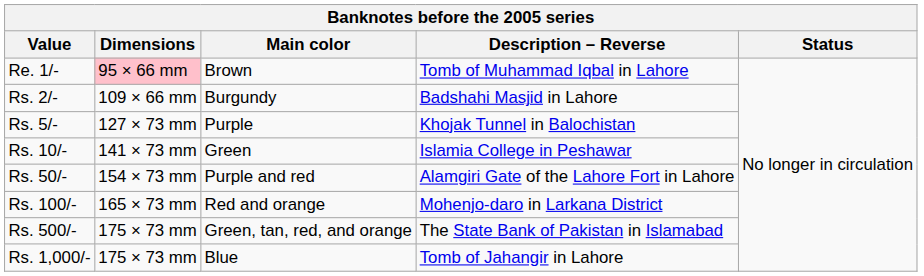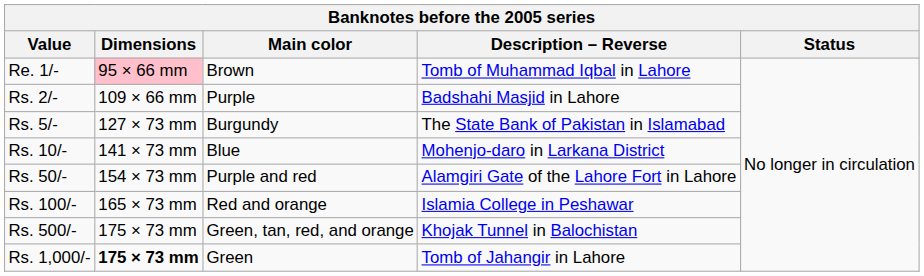 <table class="wikitable">
 <tr>
 <th colspan="5">Banknotes before the 2005 series</th>
 </tr>
 <tr>
 <th>Value</th>
 <th>Dimensions</th>
 <th>Main color</th>
 <th>Description – Reverse</th>
 <th>Status</th>
 </tr>
 <tr>
 <td>Re. 1/-</td>
 <td style="background: pink;">95 × 66 mm</td>
 <td>Brown</td>
 <td><a href='#'>Tomb of Muhammad Iqbal</a> in <a href='#'>Lahore</a></td>
 <td rowspan="8">No longer in circulation</td>
 </tr>
 <tr>
 <td>Rs. 2/-</td>
 <td>109 × 66 mm</td>
-<td>Burgundy</td>
+<td>Purple</td>
 <td><a href='#'>Badshahi Masjid</a> in Lahore</td>
 </tr>
 <tr>
 <td>Rs. 5/-</td>
 <td>127 × 73 mm</td>
-<td>Purple</td>
-<td><a href='#'>Khojak Tunnel</a> in <a href='#'>Balochistan</a></td>
+<td>Burgundy</td>
+<td>The <a href='#'>State Bank of Pakistan</a> in <a href='#'>Islamabad</a></td>
 </tr>
 <tr>
 <td>Rs. 10/-</td>
 <td>141 × 73 mm</td>
-<td>Green</td>
-<td><a href='#'>Islamia College in Peshawar</a></td>
+<td>Blue</td>
+<td><a href='#'>Mohenjo-daro</a> in <a href='#'>Larkana District</a></td>
 </tr>
 <tr>
 <td>Rs. 50/-</td>
 <td>154 × 73 mm</td>
 <td>Purple and red</td>
 <td><a href='#'>Alamgiri Gate</a> of the <a href='#'>Lahore Fort</a> in Lahore</td>
 </tr>
 <tr>
 <td>Rs. 100/-</td>
 <td>165 × 73 mm</td>
 <td>Red and orange</td>
-<td><a href='#'>Mohenjo-daro</a> in <a href='#'>Larkana District</a></td>
+<td><a href='#'>Islamia College in Peshawar</a></td>
 </tr>
 <tr>
 <td>Rs. 500/-</td>
 <td>175 × 73 mm</td>
 <td>Green, tan, red, and orange</td>
-<td>The <a href='#'>State Bank of Pakistan</a> in <a href='#'>Islamabad</a></td>
+<td><a href='#'>Khojak Tunnel</a> in <a href='#'>Balochistan</a></td>
 </tr>
 <tr>
 <td>Rs. 1,000/-</td>
-<td>175 × 73 mm</td>
-<td>Blue</td>
+<td><strong>175 × 73 mm</strong></td>
+<td>Green</td>
 <td><a href='#'>Tomb of Jahangir</a> in Lahore</td>
 </tr>
 </table>
